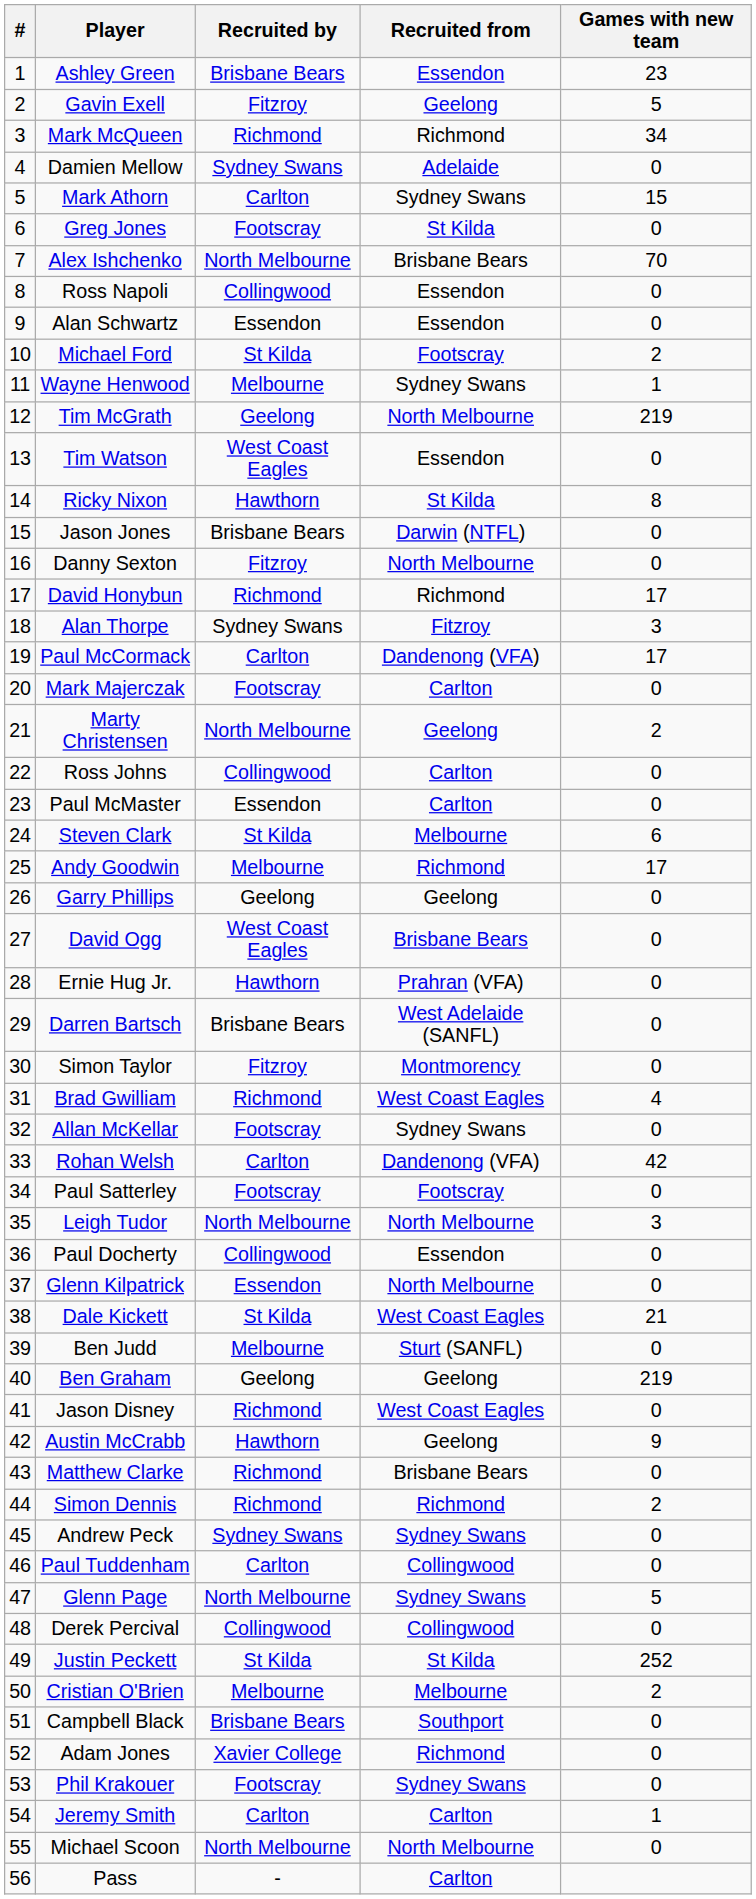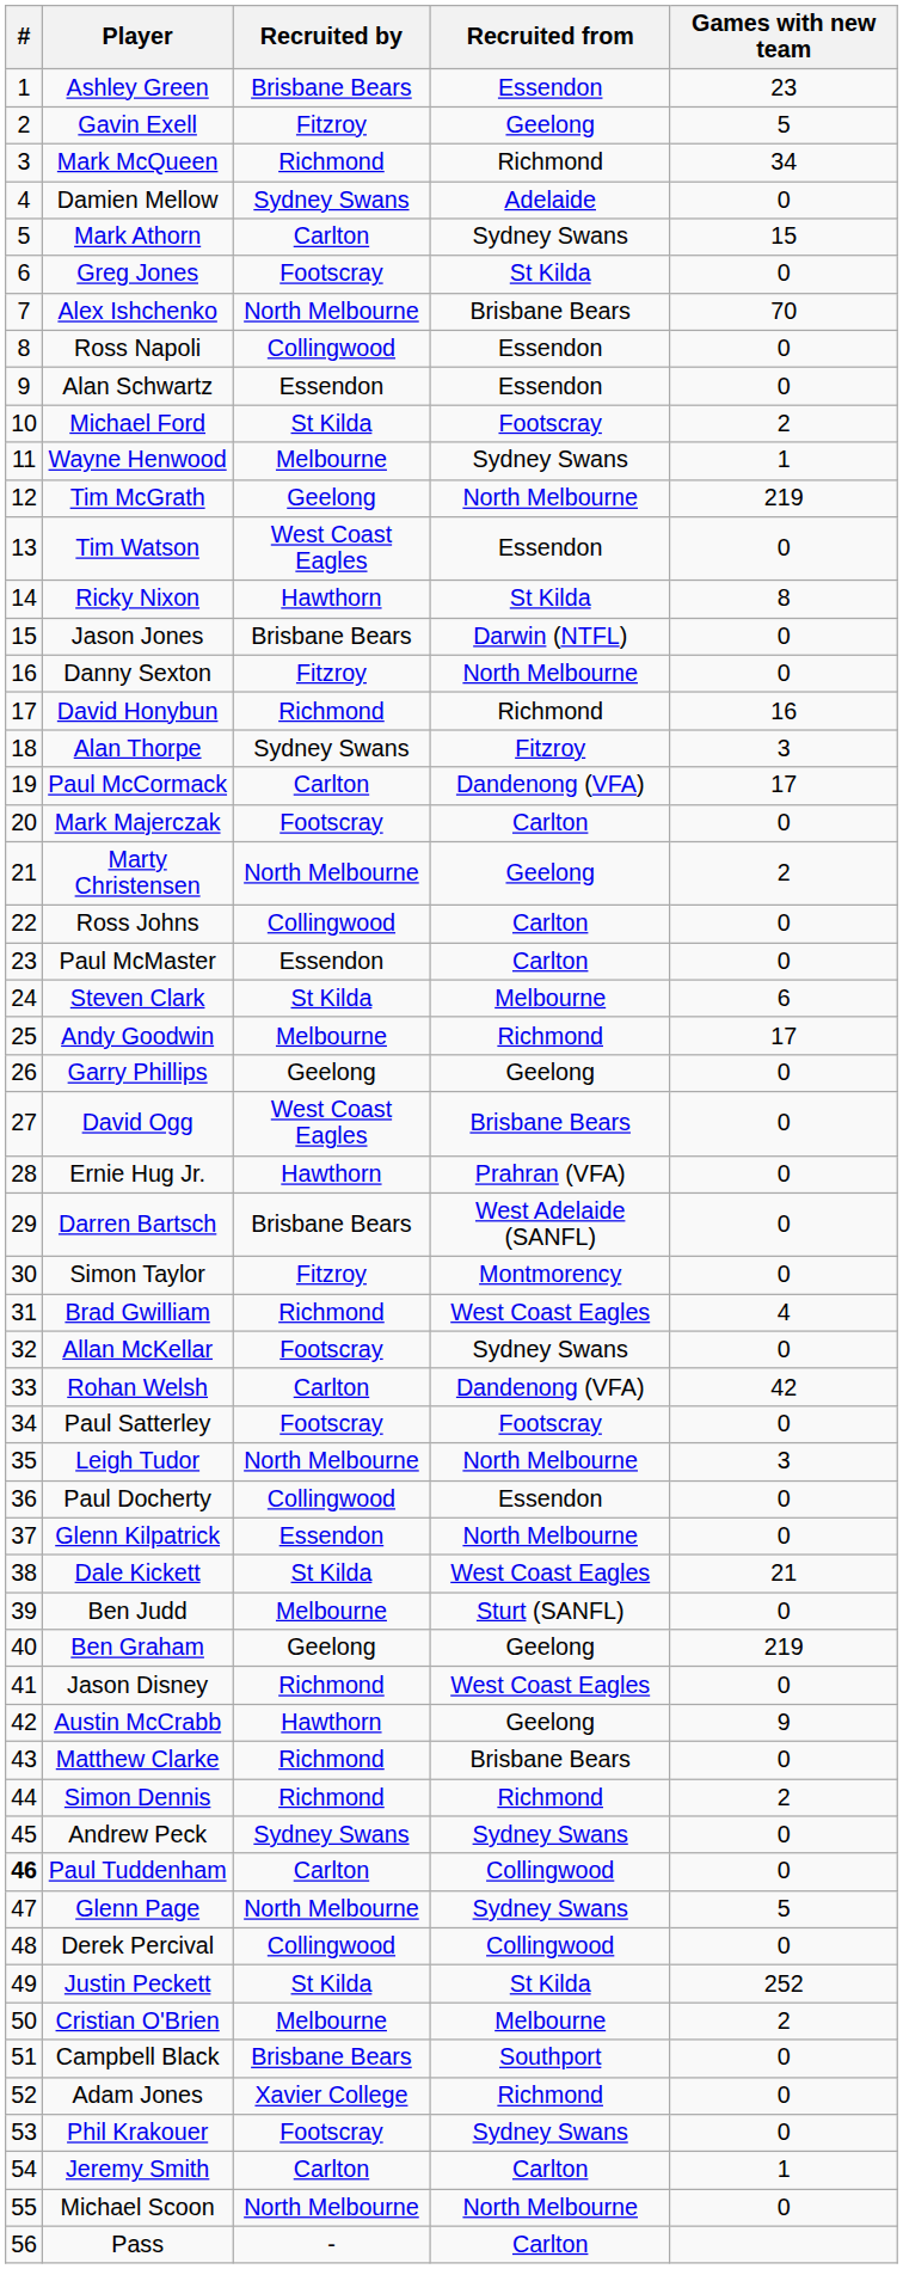 <table class="wikitable sortable" style="text-align:center">
 <tr>
 <th>#</th>
 <th>Player</th>
 <th>Recruited by</th>
 <th>Recruited from</th>
 <th>Games with new team</th>
 </tr>
 <tr>
 <td>1</td>
 <td><a href='#'>Ashley Green</a></td>
 <td><a href='#'>Brisbane Bears</a></td>
 <td><a href='#'>Essendon</a></td>
 <td>23</td>
 </tr>
 <tr>
 <td>2</td>
 <td><a href='#'>Gavin Exell</a></td>
 <td><a href='#'>Fitzroy</a></td>
 <td><a href='#'>Geelong</a></td>
 <td>5</td>
 </tr>
 <tr>
 <td>3</td>
 <td><a href='#'>Mark McQueen</a></td>
 <td><a href='#'>Richmond</a></td>
 <td>Richmond</td>
 <td>34</td>
 </tr>
 <tr>
 <td>4</td>
 <td>Damien Mellow</td>
 <td><a href='#'>Sydney Swans</a></td>
 <td><a href='#'>Adelaide</a></td>
 <td>0</td>
 </tr>
 <tr>
 <td>5</td>
 <td><a href='#'>Mark Athorn</a></td>
 <td><a href='#'>Carlton</a></td>
 <td>Sydney Swans</td>
 <td>15</td>
 </tr>
 <tr>
 <td>6</td>
 <td><a href='#'>Greg Jones</a></td>
 <td><a href='#'>Footscray</a></td>
 <td><a href='#'>St Kilda</a></td>
 <td>0</td>
 </tr>
 <tr>
 <td>7</td>
 <td><a href='#'>Alex Ishchenko</a></td>
 <td><a href='#'>North Melbourne</a></td>
 <td>Brisbane Bears</td>
 <td>70</td>
 </tr>
 <tr>
 <td>8</td>
 <td>Ross Napoli</td>
 <td><a href='#'>Collingwood</a></td>
 <td>Essendon</td>
 <td>0</td>
 </tr>
 <tr>
 <td>9</td>
 <td>Alan Schwartz</td>
 <td>Essendon</td>
 <td>Essendon</td>
 <td>0</td>
 </tr>
 <tr>
 <td>10</td>
 <td><a href='#'>Michael Ford</a></td>
 <td><a href='#'>St Kilda</a></td>
 <td><a href='#'>Footscray</a></td>
 <td>2</td>
 </tr>
 <tr>
 <td>11</td>
 <td><a href='#'>Wayne Henwood</a></td>
 <td><a href='#'>Melbourne</a></td>
 <td>Sydney Swans</td>
 <td>1</td>
 </tr>
 <tr>
 <td>12</td>
 <td><a href='#'>Tim McGrath</a></td>
 <td><a href='#'>Geelong</a></td>
 <td><a href='#'>North Melbourne</a></td>
 <td>219</td>
 </tr>
 <tr>
 <td>13</td>
 <td><a href='#'>Tim Watson</a></td>
 <td><a href='#'>West Coast Eagles</a></td>
 <td>Essendon</td>
 <td>0</td>
 </tr>
 <tr>
 <td>14</td>
 <td><a href='#'>Ricky Nixon</a></td>
 <td><a href='#'>Hawthorn</a></td>
 <td><a href='#'>St Kilda</a></td>
 <td>8</td>
 </tr>
 <tr>
 <td>15</td>
 <td>Jason Jones</td>
 <td>Brisbane Bears</td>
 <td><a href='#'>Darwin</a> (<a href='#'>NTFL</a>)</td>
 <td>0</td>
 </tr>
 <tr>
 <td>16</td>
 <td>Danny Sexton</td>
 <td><a href='#'>Fitzroy</a></td>
 <td><a href='#'>North Melbourne</a></td>
 <td>0</td>
 </tr>
 <tr>
 <td>17</td>
 <td><a href='#'>David Honybun</a></td>
 <td><a href='#'>Richmond</a></td>
 <td>Richmond</td>
-<td>17</td>
+<td>16</td>
 </tr>
 <tr>
 <td>18</td>
 <td><a href='#'>Alan Thorpe</a></td>
 <td>Sydney Swans</td>
 <td><a href='#'>Fitzroy</a></td>
 <td>3</td>
 </tr>
 <tr>
 <td>19</td>
 <td><a href='#'>Paul McCormack</a></td>
 <td><a href='#'>Carlton</a></td>
 <td><a href='#'>Dandenong</a> (<a href='#'>VFA</a>)</td>
 <td>17</td>
 </tr>
 <tr>
 <td>20</td>
 <td><a href='#'>Mark Majerczak</a></td>
 <td><a href='#'>Footscray</a></td>
 <td><a href='#'>Carlton</a></td>
 <td>0</td>
 </tr>
 <tr>
 <td>21</td>
 <td><a href='#'>Marty Christensen</a></td>
 <td><a href='#'>North Melbourne</a></td>
 <td><a href='#'>Geelong</a></td>
 <td>2</td>
 </tr>
 <tr>
 <td>22</td>
 <td>Ross Johns</td>
 <td><a href='#'>Collingwood</a></td>
 <td><a href='#'>Carlton</a></td>
 <td>0</td>
 </tr>
 <tr>
 <td>23</td>
 <td>Paul McMaster</td>
 <td>Essendon</td>
 <td><a href='#'>Carlton</a></td>
 <td>0</td>
 </tr>
 <tr>
 <td>24</td>
 <td><a href='#'>Steven Clark</a></td>
 <td><a href='#'>St Kilda</a></td>
 <td><a href='#'>Melbourne</a></td>
 <td>6</td>
 </tr>
 <tr>
 <td>25</td>
 <td><a href='#'>Andy Goodwin</a></td>
 <td><a href='#'>Melbourne</a></td>
 <td><a href='#'>Richmond</a></td>
 <td>17</td>
 </tr>
 <tr>
 <td>26</td>
 <td><a href='#'>Garry Phillips</a></td>
 <td>Geelong</td>
 <td>Geelong</td>
 <td>0</td>
 </tr>
 <tr>
 <td>27</td>
 <td><a href='#'>David Ogg</a></td>
 <td><a href='#'>West Coast Eagles</a></td>
 <td><a href='#'>Brisbane Bears</a></td>
 <td>0</td>
 </tr>
 <tr>
 <td>28</td>
 <td>Ernie Hug Jr.</td>
 <td><a href='#'>Hawthorn</a></td>
 <td><a href='#'>Prahran</a> (VFA)</td>
 <td>0</td>
 </tr>
 <tr>
 <td>29</td>
 <td><a href='#'>Darren Bartsch</a></td>
 <td>Brisbane Bears</td>
 <td><a href='#'>West Adelaide</a> (SANFL)</td>
 <td>0</td>
 </tr>
 <tr>
 <td>30</td>
 <td>Simon Taylor</td>
 <td><a href='#'>Fitzroy</a></td>
 <td><a href='#'>Montmorency</a></td>
 <td>0</td>
 </tr>
 <tr>
 <td>31</td>
 <td><a href='#'>Brad Gwilliam</a></td>
 <td><a href='#'>Richmond</a></td>
 <td><a href='#'>West Coast Eagles</a></td>
 <td>4</td>
 </tr>
 <tr>
 <td>32</td>
 <td><a href='#'>Allan McKellar</a></td>
 <td><a href='#'>Footscray</a></td>
 <td>Sydney Swans</td>
 <td>0</td>
 </tr>
 <tr>
 <td>33</td>
 <td><a href='#'>Rohan Welsh</a></td>
 <td><a href='#'>Carlton</a></td>
 <td><a href='#'>Dandenong</a> (VFA)</td>
 <td>42</td>
 </tr>
 <tr>
 <td>34</td>
 <td>Paul Satterley</td>
 <td><a href='#'>Footscray</a></td>
 <td><a href='#'>Footscray</a></td>
 <td>0</td>
 </tr>
 <tr>
 <td>35</td>
 <td><a href='#'>Leigh Tudor</a></td>
 <td><a href='#'>North Melbourne</a></td>
 <td><a href='#'>North Melbourne</a></td>
 <td>3</td>
 </tr>
 <tr>
 <td>36</td>
 <td>Paul Docherty</td>
 <td><a href='#'>Collingwood</a></td>
 <td>Essendon</td>
 <td>0</td>
 </tr>
 <tr>
 <td>37</td>
 <td><a href='#'>Glenn Kilpatrick</a></td>
 <td><a href='#'>Essendon</a></td>
 <td><a href='#'>North Melbourne</a></td>
 <td>0</td>
 </tr>
 <tr>
 <td>38</td>
 <td><a href='#'>Dale Kickett</a></td>
 <td><a href='#'>St Kilda</a></td>
 <td><a href='#'>West Coast Eagles</a></td>
 <td>21</td>
 </tr>
 <tr>
 <td>39</td>
 <td>Ben Judd</td>
 <td><a href='#'>Melbourne</a></td>
 <td><a href='#'>Sturt</a> (SANFL)</td>
 <td>0</td>
 </tr>
 <tr>
 <td>40</td>
 <td><a href='#'>Ben Graham</a></td>
 <td>Geelong</td>
 <td>Geelong</td>
 <td>219</td>
 </tr>
 <tr>
 <td>41</td>
 <td>Jason Disney</td>
 <td><a href='#'>Richmond</a></td>
 <td><a href='#'>West Coast Eagles</a></td>
 <td>0</td>
 </tr>
 <tr>
 <td>42</td>
 <td><a href='#'>Austin McCrabb</a></td>
 <td><a href='#'>Hawthorn</a></td>
 <td>Geelong</td>
 <td>9</td>
 </tr>
 <tr>
 <td>43</td>
 <td><a href='#'>Matthew Clarke</a></td>
 <td><a href='#'>Richmond</a></td>
 <td>Brisbane Bears</td>
 <td>0</td>
 </tr>
 <tr>
 <td>44</td>
 <td><a href='#'>Simon Dennis</a></td>
 <td><a href='#'>Richmond</a></td>
 <td><a href='#'>Richmond</a></td>
 <td>2</td>
 </tr>
 <tr>
 <td>45</td>
 <td>Andrew Peck</td>
 <td><a href='#'>Sydney Swans</a></td>
 <td><a href='#'>Sydney Swans</a></td>
 <td>0</td>
 </tr>
 <tr>
-<td>46</td>
+<td><strong>46</strong></td>
 <td><a href='#'>Paul Tuddenham</a></td>
 <td><a href='#'>Carlton</a></td>
 <td><a href='#'>Collingwood</a></td>
 <td>0</td>
 </tr>
 <tr>
 <td>47</td>
 <td><a href='#'>Glenn Page</a></td>
 <td><a href='#'>North Melbourne</a></td>
 <td><a href='#'>Sydney Swans</a></td>
 <td>5</td>
 </tr>
 <tr>
 <td>48</td>
 <td>Derek Percival</td>
 <td><a href='#'>Collingwood</a></td>
 <td><a href='#'>Collingwood</a></td>
 <td>0</td>
 </tr>
 <tr>
 <td>49</td>
 <td><a href='#'>Justin Peckett</a></td>
 <td><a href='#'>St Kilda</a></td>
 <td><a href='#'>St Kilda</a></td>
 <td>252</td>
 </tr>
 <tr>
 <td>50</td>
 <td><a href='#'>Cristian O'Brien</a></td>
 <td><a href='#'>Melbourne</a></td>
 <td><a href='#'>Melbourne</a></td>
 <td>2</td>
 </tr>
 <tr>
 <td>51</td>
 <td>Campbell Black</td>
 <td><a href='#'>Brisbane Bears</a></td>
 <td><a href='#'>Southport</a></td>
 <td>0</td>
 </tr>
 <tr>
 <td>52</td>
 <td>Adam Jones</td>
 <td><a href='#'>Xavier College</a></td>
 <td><a href='#'>Richmond</a></td>
 <td>0</td>
 </tr>
 <tr>
 <td>53</td>
 <td><a href='#'>Phil Krakouer</a></td>
 <td><a href='#'>Footscray</a></td>
 <td><a href='#'>Sydney Swans</a></td>
 <td>0</td>
 </tr>
 <tr>
 <td>54</td>
 <td><a href='#'>Jeremy Smith</a></td>
 <td><a href='#'>Carlton</a></td>
 <td><a href='#'>Carlton</a></td>
 <td>1</td>
 </tr>
 <tr>
 <td>55</td>
 <td>Michael Scoon</td>
 <td><a href='#'>North Melbourne</a></td>
 <td><a href='#'>North Melbourne</a></td>
 <td>0</td>
 </tr>
 <tr>
 <td>56</td>
 <td>Pass</td>
 <td>-</td>
 <td><a href='#'>Carlton</a></td>
 <td></td>
 </tr>
 </table>
